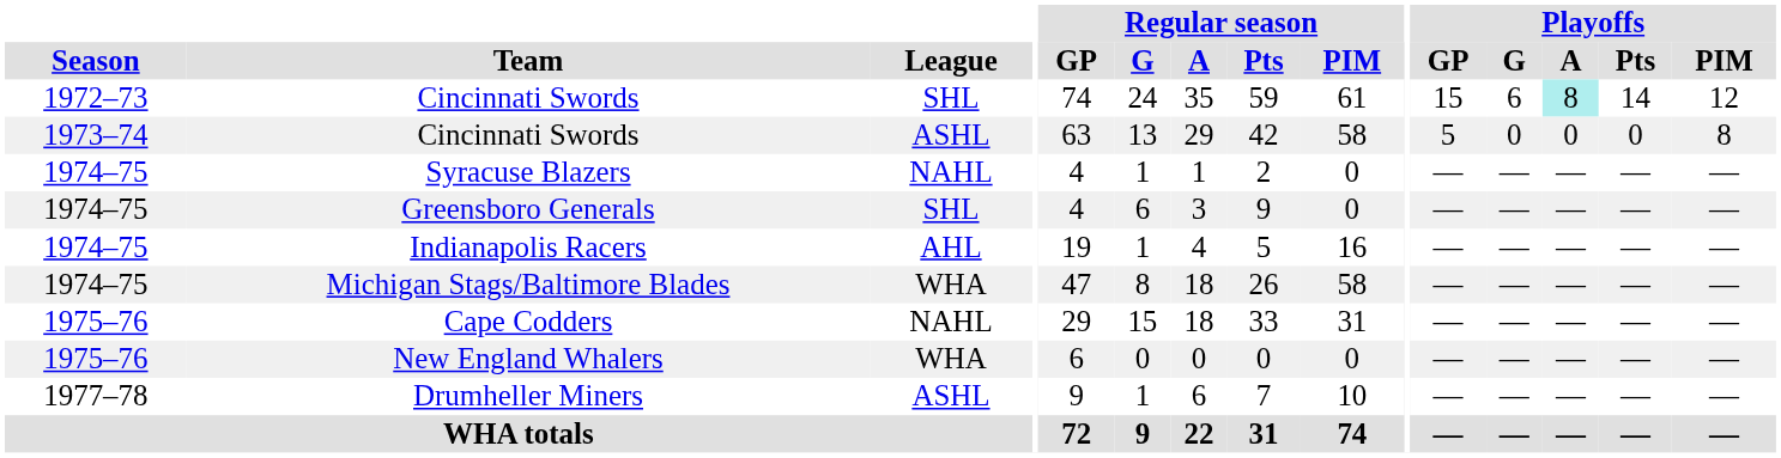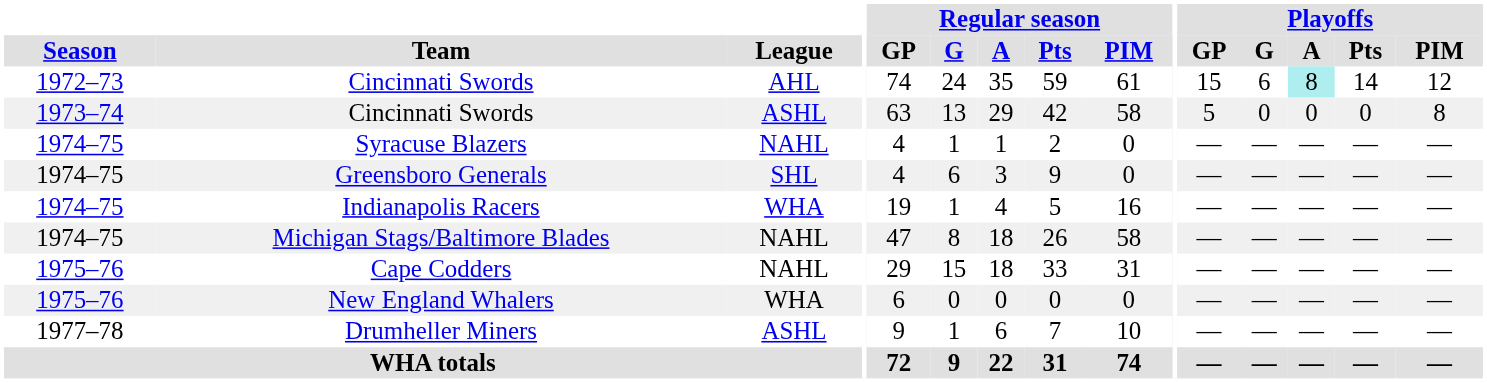 <table border="0" cellpadding="1" cellspacing="0" style="text-align:center; width:75%">
 <tr bgcolor="#e0e0e0">
 <th colspan="3" bgcolor="#ffffff"></th>
 <th rowspan="99" bgcolor="#ffffff"></th>
 <th colspan="5"><a href='#'>Regular season</a></th>
 <th rowspan="99" bgcolor="#ffffff"></th>
 <th colspan="5"><a href='#'>Playoffs</a></th>
 </tr>
 <tr bgcolor="#e0e0e0">
 <th><a href='#'>Season</a></th>
 <th>Team</th>
 <th>League</th>
 <th>GP</th>
 <th><a href='#'>G</a></th>
 <th><a href='#'>A</a></th>
 <th><a href='#'>Pts</a></th>
 <th><a href='#'>PIM</a></th>
 <th>GP</th>
 <th>G</th>
 <th>A</th>
 <th>Pts</th>
 <th>PIM</th>
 </tr>
 <tr>
 <td><a href='#'>1972–73</a></td>
 <td><a href='#'>Cincinnati Swords</a></td>
-<td><a href='#'>SHL</a></td>
+<td><a href='#'>AHL</a></td>
 <td>74</td>
 <td>24</td>
 <td>35</td>
 <td>59</td>
 <td>61</td>
 <td>15</td>
 <td>6</td>
 <td style="background: paleturquoise;">8</td>
 <td>14</td>
 <td>12</td>
 </tr>
 <tr bgcolor="#f0f0f0">
 <td><a href='#'>1973–74</a></td>
 <td>Cincinnati Swords</td>
 <td><a href='#'>ASHL</a></td>
 <td>63</td>
 <td>13</td>
 <td>29</td>
 <td>42</td>
 <td>58</td>
 <td>5</td>
 <td>0</td>
 <td>0</td>
 <td>0</td>
 <td>8</td>
 </tr>
 <tr>
 <td><a href='#'>1974–75</a></td>
 <td><a href='#'>Syracuse Blazers</a></td>
 <td><a href='#'>NAHL</a></td>
 <td>4</td>
 <td>1</td>
 <td>1</td>
 <td>2</td>
 <td>0</td>
 <td>—</td>
 <td>—</td>
 <td>—</td>
 <td>—</td>
 <td>—</td>
 </tr>
 <tr bgcolor="#f0f0f0">
 <td>1974–75</td>
 <td><a href='#'>Greensboro Generals</a></td>
 <td><a href='#'>SHL</a></td>
 <td>4</td>
 <td>6</td>
 <td>3</td>
 <td>9</td>
 <td>0</td>
 <td>—</td>
 <td>—</td>
 <td>—</td>
 <td>—</td>
 <td>—</td>
 </tr>
 <tr>
 <td><a href='#'>1974–75</a></td>
 <td><a href='#'>Indianapolis Racers</a></td>
-<td><a href='#'>AHL</a></td>
+<td><a href='#'>WHA</a></td>
 <td>19</td>
 <td>1</td>
 <td>4</td>
 <td>5</td>
 <td>16</td>
 <td>—</td>
 <td>—</td>
 <td>—</td>
 <td>—</td>
 <td>—</td>
 </tr>
 <tr bgcolor="#f0f0f0">
 <td>1974–75</td>
 <td><a href='#'>Michigan Stags/Baltimore Blades</a></td>
-<td>WHA</td>
+<td>NAHL</td>
 <td>47</td>
 <td>8</td>
 <td>18</td>
 <td>26</td>
 <td>58</td>
 <td>—</td>
 <td>—</td>
 <td>—</td>
 <td>—</td>
 <td>—</td>
 </tr>
 <tr>
 <td><a href='#'>1975–76</a></td>
 <td><a href='#'>Cape Codders</a></td>
 <td>NAHL</td>
 <td>29</td>
 <td>15</td>
 <td>18</td>
 <td>33</td>
 <td>31</td>
 <td>—</td>
 <td>—</td>
 <td>—</td>
 <td>—</td>
 <td>—</td>
 </tr>
 <tr bgcolor="#f0f0f0">
 <td><a href='#'>1975–76</a></td>
 <td><a href='#'>New England Whalers</a></td>
 <td>WHA</td>
 <td>6</td>
 <td>0</td>
 <td>0</td>
 <td>0</td>
 <td>0</td>
 <td>—</td>
 <td>—</td>
 <td>—</td>
 <td>—</td>
 <td>—</td>
 </tr>
 <tr>
 <td>1977–78</td>
 <td><a href='#'>Drumheller Miners</a></td>
 <td><a href='#'>ASHL</a></td>
 <td>9</td>
 <td>1</td>
 <td>6</td>
 <td>7</td>
 <td>10</td>
 <td>—</td>
 <td>—</td>
 <td>—</td>
 <td>—</td>
 <td>—</td>
 </tr>
 <tr ALIGN="center" bgcolor="#e0e0e0">
 <th colspan="3">WHA totals</th>
 <th>72</th>
 <th>9</th>
 <th>22</th>
 <th>31</th>
 <th>74</th>
 <th>—</th>
 <th>—</th>
 <th>—</th>
 <th>—</th>
 <th>—</th>
 </tr>
 </table>
